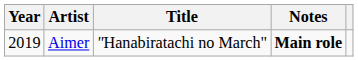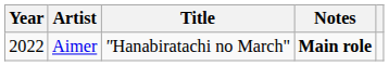 <table class="wikitable sortable">
 <tr>
 <th>Year</th>
 <th>Artist</th>
 <th>Title</th>
 <th>Notes</th>
 <th class="unsortable"></th>
 </tr>
 <tr>
-<td>2019</td>
+<td>2022</td>
 <td><a href='#'>Aimer</a></td>
 <td><em>"</em>Hanabiratachi no March"</td>
 <td><strong>Main role</strong></td>
 <td></td>
 </tr>
 </table>
